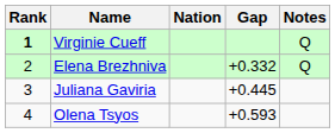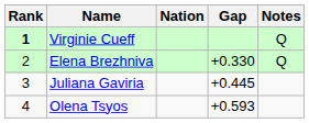 <table class="wikitable sortable" style="text-align:center">
 <tr>
 <th>Rank</th>
 <th>Name</th>
 <th>Nation</th>
 <th>Gap</th>
 <th>Notes</th>
 </tr>
 <tr bgcolor=ccffcc>
 <td><strong>1</strong></td>
 <td align=left><a href='#'>Virginie Cueff</a></td>
 <td align=left></td>
 <td></td>
 <td>Q</td>
 </tr>
 <tr bgcolor=ccffcc>
 <td>2</td>
 <td align=left><a href='#'>Elena Brezhniva</a></td>
 <td align=left></td>
-<td>+0.332</td>
+<td>+0.330</td>
 <td>Q</td>
 </tr>
 <tr>
 <td>3</td>
 <td align=left><a href='#'>Juliana Gaviria</a></td>
 <td align=left></td>
 <td>+0.445</td>
 <td></td>
 </tr>
 <tr>
 <td>4</td>
 <td align=left><a href='#'>Olena Tsyos</a></td>
 <td align=left></td>
 <td>+0.593</td>
 <td></td>
 </tr>
 </table>
